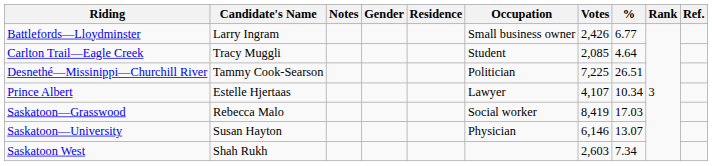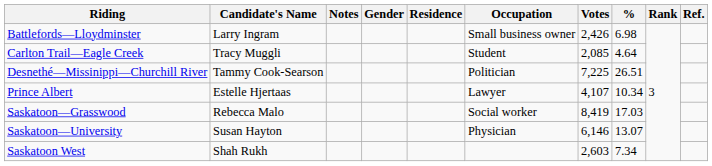 <table class="wikitable sortable">
 <tr>
 <th>Riding</th>
 <th>Candidate's Name</th>
 <th>Notes</th>
 <th>Gender</th>
 <th>Residence</th>
 <th>Occupation</th>
 <th>Votes</th>
 <th>%</th>
 <th>Rank</th>
 <th>Ref.</th>
 </tr>
 <tr>
 <td><a href='#'>Battlefords—Lloydminster</a></td>
 <td>Larry Ingram</td>
 <td></td>
 <td></td>
 <td></td>
 <td>Small business owner</td>
 <td>2,426</td>
-<td>6.77</td>
+<td>6.98</td>
 <td rowspan="7">3</td>
 <td></td>
 </tr>
 <tr>
 <td><a href='#'>Carlton Trail—Eagle Creek</a></td>
 <td>Tracy Muggli</td>
 <td></td>
 <td></td>
 <td></td>
 <td>Student</td>
 <td>2,085</td>
 <td>4.64</td>
 <td></td>
 </tr>
 <tr>
 <td><a href='#'>Desnethé—Missinippi—Churchill River</a></td>
 <td>Tammy Cook-Searson</td>
 <td></td>
 <td></td>
 <td></td>
 <td>Politician</td>
 <td>7,225</td>
 <td>26.51</td>
 <td></td>
 </tr>
 <tr>
 <td><a href='#'>Prince Albert</a></td>
 <td>Estelle Hjertaas</td>
 <td></td>
 <td></td>
 <td></td>
 <td>Lawyer</td>
 <td>4,107</td>
 <td>10.34</td>
 <td></td>
 </tr>
 <tr>
 <td><a href='#'>Saskatoon—Grasswood</a></td>
 <td>Rebecca Malo</td>
 <td></td>
 <td></td>
 <td></td>
 <td>Social worker</td>
 <td>8,419</td>
 <td>17.03</td>
 <td></td>
 </tr>
 <tr>
 <td><a href='#'>Saskatoon—University</a></td>
 <td>Susan Hayton</td>
 <td></td>
 <td></td>
 <td></td>
 <td>Physician</td>
 <td>6,146</td>
 <td>13.07</td>
 <td></td>
 </tr>
 <tr>
 <td><a href='#'>Saskatoon West</a></td>
 <td>Shah Rukh</td>
 <td></td>
 <td></td>
 <td></td>
 <td></td>
 <td>2,603</td>
 <td>7.34</td>
 <td></td>
 </tr>
 </table>
